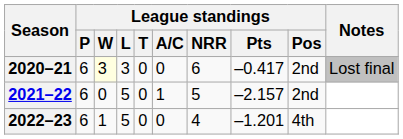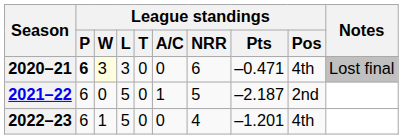 <table class="wikitable sortable">
 <tr>
 <th scope="col" rowspan="2">Season</th>
 <th scope="col" colspan="8">League standings</th>
 <th scope="col" rowspan="2">Notes</th>
 </tr>
 <tr>
 <th scope="col">P</th>
 <th scope="col">W</th>
 <th scope="col">L</th>
 <th scope="col">T</th>
 <th scope="col">A/C</th>
 <th scope="col">NRR</th>
 <th scope="col">Pts</th>
 <th scope="col">Pos</th>
 </tr>
 <tr>
 <th scope="row">2020–21</th>
-<td>6</td>
+<td><strong>6</strong></td>
 <td style="background: lightyellow;">3</td>
 <td>3</td>
 <td>0</td>
 <td>0</td>
 <td>6</td>
-<td>–0.417</td>
-<td>2nd</td>
+<td>–0.471</td>
+<td>4th</td>
 <td style="background: silver;">Lost final</td>
 </tr>
 <tr>
 <th scope="row"><a href='#'>2021–22</a></th>
 <td>6</td>
 <td>0</td>
 <td>5</td>
 <td>0</td>
 <td>1</td>
 <td>5</td>
-<td>–2.157</td>
+<td>–2.187</td>
 <td>2nd</td>
 <td style="background: white;"></td>
 </tr>
 <tr>
 <th scope="row">2022–23</th>
 <td>6</td>
 <td>1</td>
 <td>5</td>
 <td>0</td>
 <td>0</td>
 <td>4</td>
 <td>–1.201</td>
 <td>4th</td>
 <td style="background: white;"></td>
 </tr>
 </table>
